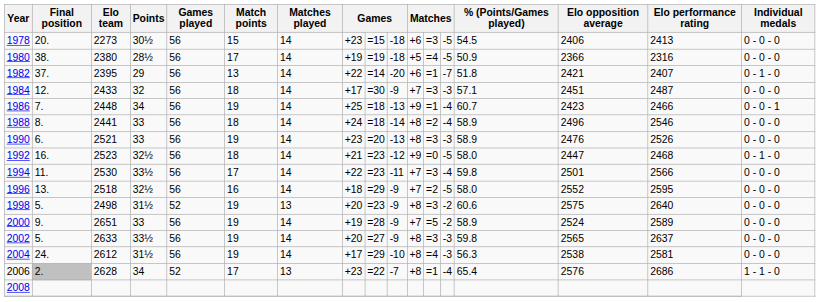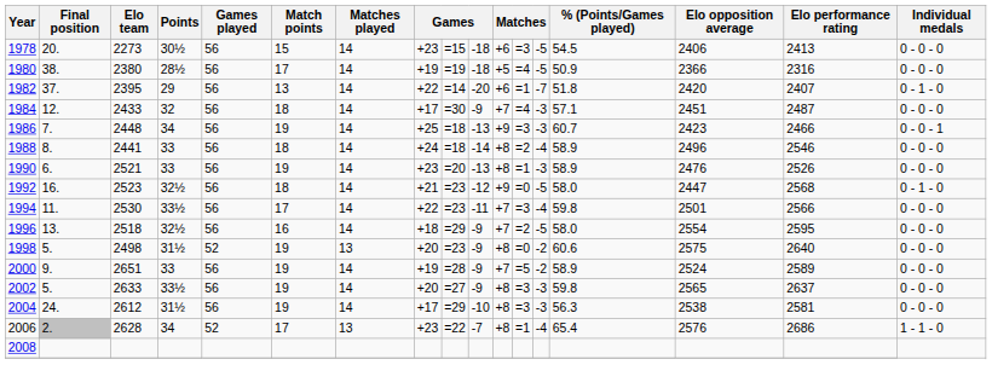 <table class="wikitable">
 <tr>
 <th>Year</th>
 <th>Final position</th>
 <th>Elo team</th>
 <th>Points</th>
 <th>Games played</th>
 <th>Match points</th>
 <th>Matches played</th>
 <th colspan=3>Games</th>
 <th colspan=3>Matches</th>
 <th>% (Points/Games played)</th>
 <th>Elo opposition average</th>
 <th>Elo performance rating</th>
 <th>Individual medals</th>
 </tr>
 <tr>
 <td><a href='#'>1978</a></td>
 <td>20.</td>
 <td>2273</td>
 <td>30½</td>
 <td>56</td>
 <td>15</td>
 <td>14</td>
 <td>+23</td>
 <td>=15</td>
 <td>-18</td>
 <td>+6</td>
 <td>=3</td>
 <td>-5</td>
 <td>54.5</td>
 <td>2406</td>
 <td>2413</td>
 <td>0 - 0 - 0</td>
 </tr>
 <tr>
 <td><a href='#'>1980</a></td>
 <td>38.</td>
 <td>2380</td>
 <td>28½</td>
 <td>56</td>
 <td>17</td>
 <td>14</td>
 <td>+19</td>
 <td>=19</td>
 <td>-18</td>
 <td>+5</td>
 <td>=4</td>
 <td>-5</td>
 <td>50.9</td>
 <td>2366</td>
 <td>2316</td>
 <td>0 - 0 - 0</td>
 </tr>
 <tr>
 <td><a href='#'>1982</a></td>
 <td>37.</td>
 <td>2395</td>
 <td>29</td>
 <td>56</td>
 <td>13</td>
 <td>14</td>
 <td>+22</td>
 <td>=14</td>
 <td>-20</td>
 <td>+6</td>
 <td>=1</td>
 <td>-7</td>
 <td>51.8</td>
-<td>2421</td>
+<td>2420</td>
 <td>2407</td>
 <td>0 - 1 - 0</td>
 </tr>
 <tr>
 <td><a href='#'>1984</a></td>
 <td>12.</td>
 <td>2433</td>
 <td>32</td>
 <td>56</td>
 <td>18</td>
 <td>14</td>
 <td>+17</td>
 <td>=30</td>
 <td>-9</td>
 <td>+7</td>
-<td>=3</td>
+<td>=4</td>
 <td>-3</td>
 <td>57.1</td>
 <td>2451</td>
 <td>2487</td>
 <td>0 - 0 - 0</td>
 </tr>
 <tr>
 <td><a href='#'>1986</a></td>
 <td>7.</td>
 <td>2448</td>
 <td>34</td>
 <td>56</td>
 <td>19</td>
 <td>14</td>
 <td>+25</td>
 <td>=18</td>
 <td>-13</td>
 <td>+9</td>
-<td>=1</td>
-<td>-4</td>
+<td>=3</td>
+<td>-3</td>
 <td>60.7</td>
 <td>2423</td>
 <td>2466</td>
 <td>0 - 0 - 1</td>
 </tr>
 <tr>
 <td><a href='#'>1988</a></td>
 <td>8.</td>
 <td>2441</td>
 <td>33</td>
 <td>56</td>
 <td>18</td>
 <td>14</td>
 <td>+24</td>
 <td>=18</td>
 <td>-14</td>
 <td>+8</td>
 <td>=2</td>
 <td>-4</td>
 <td>58.9</td>
 <td>2496</td>
 <td>2546</td>
 <td>0 - 0 - 0</td>
 </tr>
 <tr>
 <td><a href='#'>1990</a></td>
 <td>6.</td>
 <td>2521</td>
 <td>33</td>
 <td>56</td>
 <td>19</td>
 <td>14</td>
 <td>+23</td>
 <td>=20</td>
 <td>-13</td>
 <td>+8</td>
-<td>=3</td>
+<td>=1</td>
 <td>-3</td>
 <td>58.9</td>
 <td>2476</td>
 <td>2526</td>
 <td>0 - 0 - 0</td>
 </tr>
 <tr>
 <td><a href='#'>1992</a></td>
 <td>16.</td>
 <td>2523</td>
 <td>32½</td>
 <td>56</td>
 <td>18</td>
 <td>14</td>
 <td>+21</td>
 <td>=23</td>
 <td>-12</td>
 <td>+9</td>
 <td>=0</td>
 <td>-5</td>
 <td>58.0</td>
 <td>2447</td>
-<td>2468</td>
+<td>2568</td>
 <td>0 - 1 - 0</td>
 </tr>
 <tr>
 <td><a href='#'>1994</a></td>
 <td>11.</td>
 <td>2530</td>
 <td>33½</td>
 <td>56</td>
 <td>17</td>
 <td>14</td>
 <td>+22</td>
 <td>=23</td>
 <td>-11</td>
 <td>+7</td>
 <td>=3</td>
 <td>-4</td>
 <td>59.8</td>
 <td>2501</td>
 <td>2566</td>
 <td>0 - 0 - 0</td>
 </tr>
 <tr>
 <td><a href='#'>1996</a></td>
 <td>13.</td>
 <td>2518</td>
 <td>32½</td>
 <td>56</td>
 <td>16</td>
 <td>14</td>
 <td>+18</td>
 <td>=29</td>
 <td>-9</td>
 <td>+7</td>
 <td>=2</td>
 <td>-5</td>
 <td>58.0</td>
-<td>2552</td>
+<td>2554</td>
 <td>2595</td>
 <td>0 - 0 - 0</td>
 </tr>
 <tr>
 <td><a href='#'>1998</a></td>
 <td>5.</td>
 <td>2498</td>
 <td>31½</td>
 <td>52</td>
 <td>19</td>
 <td>13</td>
 <td>+20</td>
 <td>=23</td>
 <td>-9</td>
 <td>+8</td>
-<td>=3</td>
+<td>=0</td>
 <td>-2</td>
 <td>60.6</td>
 <td>2575</td>
 <td>2640</td>
 <td>0 - 0 - 0</td>
 </tr>
 <tr>
 <td><a href='#'>2000</a></td>
 <td>9.</td>
 <td>2651</td>
 <td>33</td>
 <td>56</td>
 <td>19</td>
 <td>14</td>
 <td>+19</td>
 <td>=28</td>
 <td>-9</td>
 <td>+7</td>
 <td>=5</td>
 <td>-2</td>
 <td>58.9</td>
 <td>2524</td>
 <td>2589</td>
 <td>0 - 0 - 0</td>
 </tr>
 <tr>
 <td><a href='#'>2002</a></td>
 <td>5.</td>
 <td>2633</td>
 <td>33½</td>
 <td>56</td>
 <td>19</td>
 <td>14</td>
 <td>+20</td>
 <td>=27</td>
 <td>-9</td>
 <td>+8</td>
 <td>=3</td>
 <td>-3</td>
 <td>59.8</td>
 <td>2565</td>
 <td>2637</td>
 <td>0 - 0 - 0</td>
 </tr>
 <tr>
 <td><a href='#'>2004</a></td>
 <td>24.</td>
 <td>2612</td>
 <td>31½</td>
 <td>56</td>
 <td>19</td>
 <td>14</td>
 <td>+17</td>
 <td>=29</td>
 <td>-10</td>
 <td>+8</td>
-<td>=4</td>
+<td>=3</td>
 <td>-3</td>
 <td>56.3</td>
 <td>2538</td>
 <td>2581</td>
 <td>0 - 0 - 0</td>
 </tr>
 <tr>
 <td>2006</td>
 <td style="background:silver;">2.</td>
 <td>2628</td>
 <td>34</td>
 <td>52</td>
 <td>17</td>
 <td>13</td>
 <td>+23</td>
 <td>=22</td>
 <td>-7</td>
 <td>+8</td>
 <td>=1</td>
 <td>-4</td>
 <td>65.4</td>
 <td>2576</td>
 <td>2686</td>
 <td>1 - 1 - 0</td>
 </tr>
 <tr>
 <td><a href='#'>2008</a></td>
 <td></td>
 <td></td>
 <td></td>
 <td></td>
 <td></td>
 <td></td>
 <td></td>
 <td></td>
 <td></td>
 <td></td>
 <td></td>
 <td></td>
 <td></td>
 <td></td>
 <td></td>
 </tr>
 <tr>
 </tr>
 </table>
